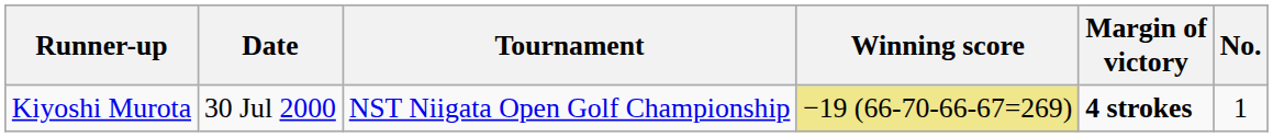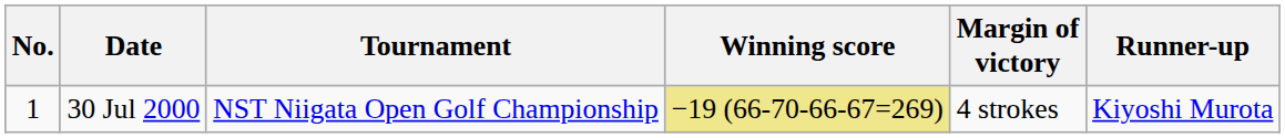 <table class="wikitable" style="font-size:95%;">
 <tr>
-<th>Runner-up</th>
+<th>No.</th>
 <th>Date</th>
 <th>Tournament</th>
 <th>Winning score</th>
 <th>Margin of<br>victory</th>
-<th>No.</th>
+<th>Runner-up</th>
 </tr>
 <tr>
-<td> <a href='#'>Kiyoshi Murota</a></td>
+<td align=center>1</td>
 <td align=right>30 Jul <a href='#'>2000</a></td>
 <td><a href='#'>NST Niigata Open Golf Championship</a></td>
 <td style="background: khaki;">−19 (66-70-66-67=269)</td>
-<td><strong>4 strokes</strong></td>
-<td align=center>1</td>
+<td>4 strokes</td>
+<td> <a href='#'>Kiyoshi Murota</a></td>
 </tr>
 </table>
